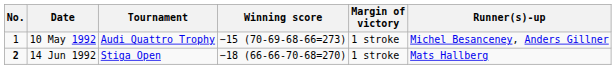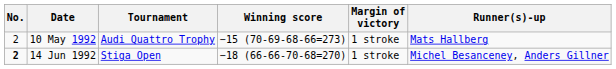 <table class="wikitable" style="font-size:95%;">
 <tr>
 <th>No.</th>
 <th>Date</th>
 <th>Tournament</th>
 <th>Winning score</th>
 <th>Margin of<br>victory</th>
 <th>Runner(s)-up</th>
 </tr>
 <tr>
-<td align=center>1</td>
+<td align=center>2</td>
 <td align=right>10 May <a href='#'>1992</a></td>
 <td><a href='#'>Audi Quattro Trophy</a></td>
 <td>−15 (70-69-68-66=273)</td>
 <td>1 stroke</td>
-<td> <a href='#'>Michel Besanceney</a>,  <a href='#'>Anders Gillner</a></td>
+<td> <a href='#'>Mats Hallberg</a></td>
 </tr>
 <tr>
 <td align=center><strong>2</strong></td>
 <td align=right>14 Jun 1992</td>
 <td><a href='#'>Stiga Open</a></td>
 <td>−18 (66-66-70-68=270)</td>
 <td>1 stroke</td>
-<td> <a href='#'>Mats Hallberg</a></td>
+<td> <a href='#'>Michel Besanceney</a>,  <a href='#'>Anders Gillner</a></td>
 </tr>
 </table>
